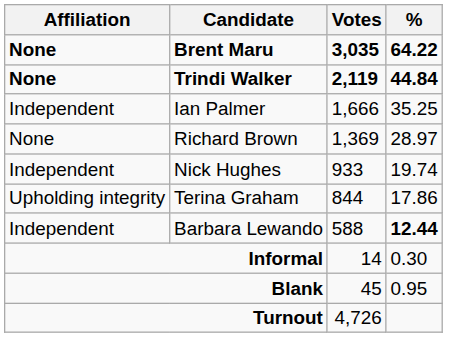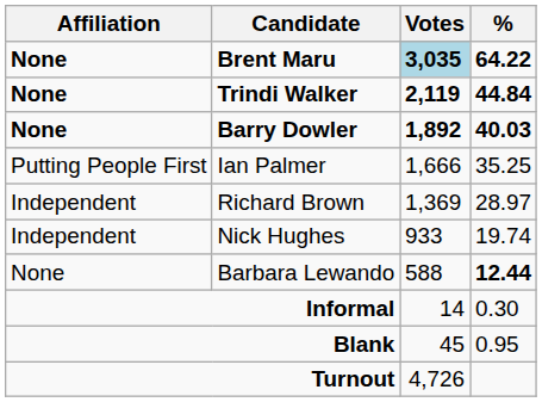 <table class="wikitable col3right col4right" style="font-size:90%">
 <tr>
 <th>Affiliation</th>
 <th>Candidate</th>
 <th>Votes</th>
 <th>%</th>
 </tr>
 <tr>
 <td><strong>None</strong></td>
 <td><strong>Brent Maru</strong></td>
-<td><strong>3,035</strong></td>
+<td style="background: lightblue;"><strong>3,035</strong></td>
 <td><strong>64.22</strong></td>
 </tr>
 <tr>
 <td><strong>None</strong></td>
 <td><strong>Trindi Walker</strong></td>
 <td><strong>2,119</strong></td>
 <td><strong>44.84</strong></td>
 </tr>
 <tr>
-<td>Independent</td>
+<td><strong>None</strong></td>
+<td><strong>Barry Dowler</strong></td>
+<td><strong>1,892</strong></td>
+<td><strong>40.03</strong></td>
+</tr>
+<tr>
+<td>Putting People First</td>
 <td>Ian Palmer</td>
 <td>1,666</td>
 <td>35.25</td>
 </tr>
 <tr>
-<td>None</td>
+<td>Independent</td>
 <td>Richard Brown</td>
 <td>1,369</td>
 <td>28.97</td>
 </tr>
 <tr>
 <td>Independent</td>
 <td>Nick Hughes</td>
 <td>933</td>
 <td>19.74</td>
 </tr>
 <tr>
-<td>Upholding integrity</td>
-<td>Terina Graham</td>
-<td>844</td>
-<td>17.86</td>
-</tr>
-<tr>
-<td>Independent</td>
+<td>None</td>
 <td>Barbara Lewando</td>
 <td>588</td>
 <td><strong>12.44</strong></td>
 </tr>
 <tr>
 <td colspan="2" style="text-align:right"><strong>Informal</strong></td>
 <td style="text-align:right">14</td>
 <td>0.30</td>
 </tr>
 <tr>
 <td colspan="2" style="text-align:right"><strong>Blank</strong></td>
 <td style="text-align:right">45</td>
 <td>0.95</td>
 </tr>
 <tr>
 <td colspan="2" style="text-align:right"><strong>Turnout</strong></td>
 <td style="text-align:right">4,726</td>
 <td></td>
 </tr>
 </table>
